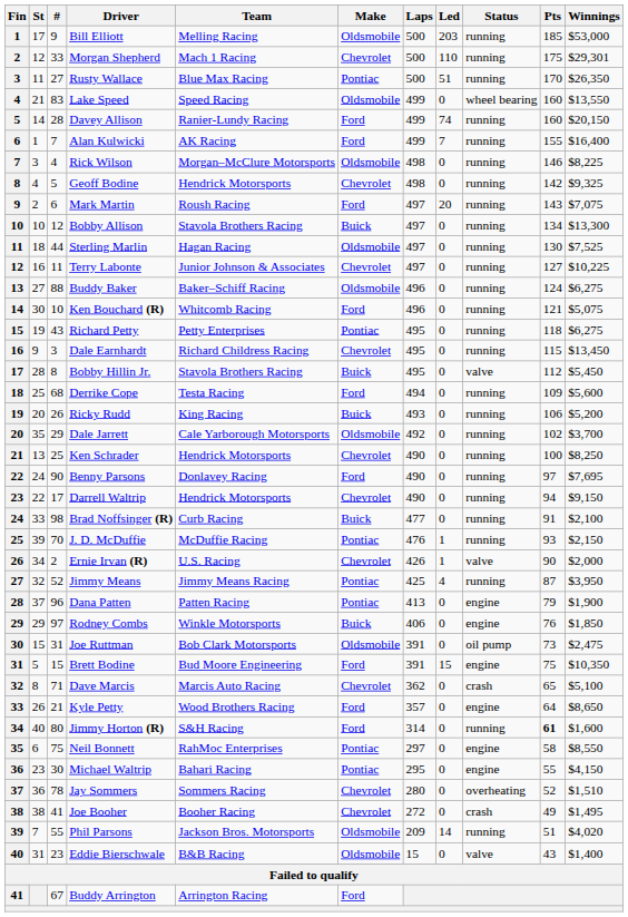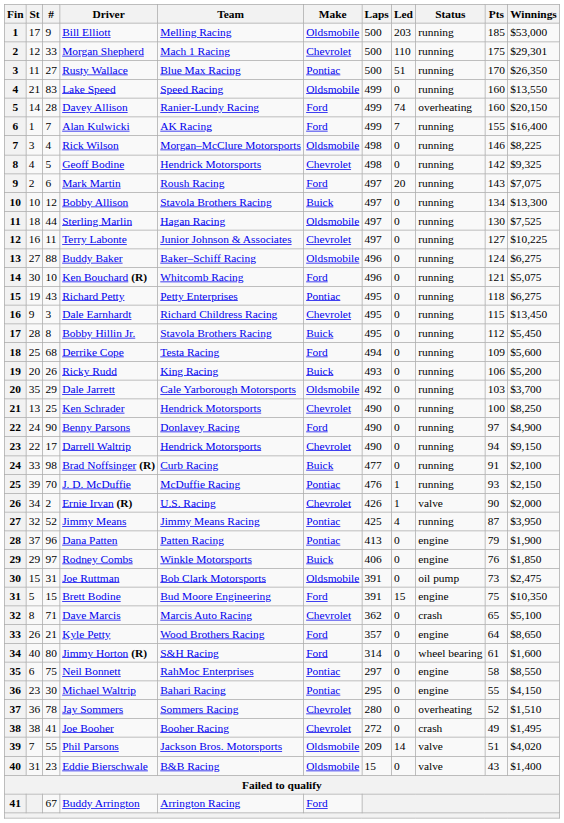 <table class="wikitable" style="font-size:95%">
 <tr>
 <th>Fin</th>
 <th>St</th>
 <th>#</th>
 <th>Driver</th>
 <th>Team</th>
 <th>Make</th>
 <th>Laps</th>
 <th>Led</th>
 <th>Status</th>
 <th>Pts</th>
 <th>Winnings</th>
 </tr>
 <tr>
 <th>1</th>
 <td>17</td>
 <td>9</td>
 <td><a href='#'>Bill Elliott</a></td>
 <td><a href='#'>Melling Racing</a></td>
 <td><a href='#'>Oldsmobile</a></td>
 <td>500</td>
 <td>203</td>
 <td>running</td>
 <td>185</td>
 <td>$53,000</td>
 </tr>
 <tr>
 <th>2</th>
 <td>12</td>
 <td>33</td>
 <td><a href='#'>Morgan Shepherd</a></td>
 <td><a href='#'>Mach 1 Racing</a></td>
 <td><a href='#'>Chevrolet</a></td>
 <td>500</td>
 <td>110</td>
 <td>running</td>
 <td>175</td>
 <td>$29,301</td>
 </tr>
 <tr>
 <th>3</th>
 <td>11</td>
 <td>27</td>
 <td><a href='#'>Rusty Wallace</a></td>
 <td><a href='#'>Blue Max Racing</a></td>
 <td><a href='#'>Pontiac</a></td>
 <td>500</td>
 <td>51</td>
 <td>running</td>
 <td>170</td>
 <td>$26,350</td>
 </tr>
 <tr>
 <th>4</th>
 <td>21</td>
 <td>83</td>
 <td><a href='#'>Lake Speed</a></td>
 <td><a href='#'>Speed Racing</a></td>
 <td><a href='#'>Oldsmobile</a></td>
 <td>499</td>
 <td>0</td>
-<td>wheel bearing</td>
+<td>running</td>
 <td>160</td>
 <td>$13,550</td>
 </tr>
 <tr>
 <th>5</th>
 <td>14</td>
 <td>28</td>
 <td><a href='#'>Davey Allison</a></td>
 <td><a href='#'>Ranier-Lundy Racing</a></td>
 <td><a href='#'>Ford</a></td>
 <td>499</td>
 <td>74</td>
-<td>running</td>
+<td>overheating</td>
 <td>160</td>
 <td>$20,150</td>
 </tr>
 <tr>
 <th>6</th>
 <td>1</td>
 <td>7</td>
 <td><a href='#'>Alan Kulwicki</a></td>
 <td><a href='#'>AK Racing</a></td>
 <td><a href='#'>Ford</a></td>
 <td>499</td>
 <td>7</td>
 <td>running</td>
 <td>155</td>
 <td>$16,400</td>
 </tr>
 <tr>
 <th>7</th>
 <td>3</td>
 <td>4</td>
 <td><a href='#'>Rick Wilson</a></td>
 <td><a href='#'>Morgan–McClure Motorsports</a></td>
 <td><a href='#'>Oldsmobile</a></td>
 <td>498</td>
 <td>0</td>
 <td>running</td>
 <td>146</td>
 <td>$8,225</td>
 </tr>
 <tr>
 <th>8</th>
 <td>4</td>
 <td>5</td>
 <td><a href='#'>Geoff Bodine</a></td>
 <td><a href='#'>Hendrick Motorsports</a></td>
 <td><a href='#'>Chevrolet</a></td>
 <td>498</td>
 <td>0</td>
 <td>running</td>
 <td>142</td>
 <td>$9,325</td>
 </tr>
 <tr>
 <th>9</th>
 <td>2</td>
 <td>6</td>
 <td><a href='#'>Mark Martin</a></td>
 <td><a href='#'>Roush Racing</a></td>
 <td><a href='#'>Ford</a></td>
 <td>497</td>
 <td>20</td>
 <td>running</td>
 <td>143</td>
 <td>$7,075</td>
 </tr>
 <tr>
 <th>10</th>
 <td>10</td>
 <td>12</td>
 <td><a href='#'>Bobby Allison</a></td>
 <td><a href='#'>Stavola Brothers Racing</a></td>
 <td><a href='#'>Buick</a></td>
 <td>497</td>
 <td>0</td>
 <td>running</td>
 <td>134</td>
 <td>$13,300</td>
 </tr>
 <tr>
 <th>11</th>
 <td>18</td>
 <td>44</td>
 <td><a href='#'>Sterling Marlin</a></td>
 <td><a href='#'>Hagan Racing</a></td>
 <td><a href='#'>Oldsmobile</a></td>
 <td>497</td>
 <td>0</td>
 <td>running</td>
 <td>130</td>
 <td>$7,525</td>
 </tr>
 <tr>
 <th>12</th>
 <td>16</td>
 <td>11</td>
 <td><a href='#'>Terry Labonte</a></td>
 <td><a href='#'>Junior Johnson & Associates</a></td>
 <td><a href='#'>Chevrolet</a></td>
 <td>497</td>
 <td>0</td>
 <td>running</td>
 <td>127</td>
 <td>$10,225</td>
 </tr>
 <tr>
 <th>13</th>
 <td>27</td>
 <td>88</td>
 <td><a href='#'>Buddy Baker</a></td>
 <td><a href='#'>Baker–Schiff Racing</a></td>
 <td><a href='#'>Oldsmobile</a></td>
 <td>496</td>
 <td>0</td>
 <td>running</td>
 <td>124</td>
 <td>$6,275</td>
 </tr>
 <tr>
 <th>14</th>
 <td>30</td>
 <td>10</td>
 <td><a href='#'>Ken Bouchard</a> <strong>(R)</strong></td>
 <td><a href='#'>Whitcomb Racing</a></td>
 <td><a href='#'>Ford</a></td>
 <td>496</td>
 <td>0</td>
 <td>running</td>
 <td>121</td>
 <td>$5,075</td>
 </tr>
 <tr>
 <th>15</th>
 <td>19</td>
 <td>43</td>
 <td><a href='#'>Richard Petty</a></td>
 <td><a href='#'>Petty Enterprises</a></td>
 <td><a href='#'>Pontiac</a></td>
 <td>495</td>
 <td>0</td>
 <td>running</td>
 <td>118</td>
 <td>$6,275</td>
 </tr>
 <tr>
 <th>16</th>
 <td>9</td>
 <td>3</td>
 <td><a href='#'>Dale Earnhardt</a></td>
 <td><a href='#'>Richard Childress Racing</a></td>
 <td><a href='#'>Chevrolet</a></td>
 <td>495</td>
 <td>0</td>
 <td>running</td>
 <td>115</td>
 <td>$13,450</td>
 </tr>
 <tr>
 <th>17</th>
 <td>28</td>
 <td>8</td>
 <td><a href='#'>Bobby Hillin Jr.</a></td>
 <td><a href='#'>Stavola Brothers Racing</a></td>
 <td><a href='#'>Buick</a></td>
 <td>495</td>
 <td>0</td>
-<td>valve</td>
+<td>running</td>
 <td>112</td>
 <td>$5,450</td>
 </tr>
 <tr>
 <th>18</th>
 <td>25</td>
 <td>68</td>
 <td><a href='#'>Derrike Cope</a></td>
 <td><a href='#'>Testa Racing</a></td>
 <td><a href='#'>Ford</a></td>
 <td>494</td>
 <td>0</td>
 <td>running</td>
 <td>109</td>
 <td>$5,600</td>
 </tr>
 <tr>
 <th>19</th>
 <td>20</td>
 <td>26</td>
 <td><a href='#'>Ricky Rudd</a></td>
 <td><a href='#'>King Racing</a></td>
 <td><a href='#'>Buick</a></td>
 <td>493</td>
 <td>0</td>
 <td>running</td>
 <td>106</td>
 <td>$5,200</td>
 </tr>
 <tr>
 <th>20</th>
 <td>35</td>
 <td>29</td>
 <td><a href='#'>Dale Jarrett</a></td>
 <td><a href='#'>Cale Yarborough Motorsports</a></td>
 <td><a href='#'>Oldsmobile</a></td>
 <td>492</td>
 <td>0</td>
 <td>running</td>
-<td>102</td>
+<td>103</td>
 <td>$3,700</td>
 </tr>
 <tr>
 <th>21</th>
 <td>13</td>
 <td>25</td>
 <td><a href='#'>Ken Schrader</a></td>
 <td><a href='#'>Hendrick Motorsports</a></td>
 <td><a href='#'>Chevrolet</a></td>
 <td>490</td>
 <td>0</td>
 <td>running</td>
 <td>100</td>
 <td>$8,250</td>
 </tr>
 <tr>
 <th>22</th>
 <td>24</td>
 <td>90</td>
 <td><a href='#'>Benny Parsons</a></td>
 <td><a href='#'>Donlavey Racing</a></td>
 <td><a href='#'>Ford</a></td>
 <td>490</td>
 <td>0</td>
 <td>running</td>
 <td>97</td>
-<td>$7,695</td>
+<td>$4,900</td>
 </tr>
 <tr>
 <th>23</th>
 <td>22</td>
 <td>17</td>
 <td><a href='#'>Darrell Waltrip</a></td>
 <td><a href='#'>Hendrick Motorsports</a></td>
 <td><a href='#'>Chevrolet</a></td>
 <td>490</td>
 <td>0</td>
 <td>running</td>
 <td>94</td>
 <td>$9,150</td>
 </tr>
 <tr>
 <th>24</th>
 <td>33</td>
 <td>98</td>
 <td><a href='#'>Brad Noffsinger</a> <strong>(R)</strong></td>
 <td><a href='#'>Curb Racing</a></td>
 <td><a href='#'>Buick</a></td>
 <td>477</td>
 <td>0</td>
 <td>running</td>
 <td>91</td>
 <td>$2,100</td>
 </tr>
 <tr>
 <th>25</th>
 <td>39</td>
 <td>70</td>
 <td><a href='#'>J. D. McDuffie</a></td>
 <td><a href='#'>McDuffie Racing</a></td>
 <td><a href='#'>Pontiac</a></td>
 <td>476</td>
 <td>1</td>
 <td>running</td>
 <td>93</td>
 <td>$2,150</td>
 </tr>
 <tr>
 <th>26</th>
 <td>34</td>
 <td>2</td>
 <td><a href='#'>Ernie Irvan</a> <strong>(R)</strong></td>
 <td><a href='#'>U.S. Racing</a></td>
 <td><a href='#'>Chevrolet</a></td>
 <td>426</td>
 <td>1</td>
 <td>valve</td>
 <td>90</td>
 <td>$2,000</td>
 </tr>
 <tr>
 <th>27</th>
 <td>32</td>
 <td>52</td>
 <td><a href='#'>Jimmy Means</a></td>
 <td><a href='#'>Jimmy Means Racing</a></td>
 <td><a href='#'>Pontiac</a></td>
 <td>425</td>
 <td>4</td>
 <td>running</td>
 <td>87</td>
 <td>$3,950</td>
 </tr>
 <tr>
 <th>28</th>
 <td>37</td>
 <td>96</td>
 <td><a href='#'>Dana Patten</a></td>
 <td><a href='#'>Patten Racing</a></td>
 <td><a href='#'>Pontiac</a></td>
 <td>413</td>
 <td>0</td>
 <td>engine</td>
 <td>79</td>
 <td>$1,900</td>
 </tr>
 <tr>
 <th>29</th>
 <td>29</td>
 <td>97</td>
 <td><a href='#'>Rodney Combs</a></td>
 <td><a href='#'>Winkle Motorsports</a></td>
 <td><a href='#'>Buick</a></td>
 <td>406</td>
 <td>0</td>
 <td>engine</td>
 <td>76</td>
 <td>$1,850</td>
 </tr>
 <tr>
 <th>30</th>
 <td>15</td>
 <td>31</td>
 <td><a href='#'>Joe Ruttman</a></td>
 <td><a href='#'>Bob Clark Motorsports</a></td>
 <td><a href='#'>Oldsmobile</a></td>
 <td>391</td>
 <td>0</td>
 <td>oil pump</td>
 <td>73</td>
 <td>$2,475</td>
 </tr>
 <tr>
 <th>31</th>
 <td>5</td>
 <td>15</td>
 <td><a href='#'>Brett Bodine</a></td>
 <td><a href='#'>Bud Moore Engineering</a></td>
 <td><a href='#'>Ford</a></td>
 <td>391</td>
 <td>15</td>
 <td>engine</td>
 <td>75</td>
 <td>$10,350</td>
 </tr>
 <tr>
 <th>32</th>
 <td>8</td>
 <td>71</td>
 <td><a href='#'>Dave Marcis</a></td>
 <td><a href='#'>Marcis Auto Racing</a></td>
 <td><a href='#'>Chevrolet</a></td>
 <td>362</td>
 <td>0</td>
 <td>crash</td>
 <td>65</td>
 <td>$5,100</td>
 </tr>
 <tr>
 <th>33</th>
 <td>26</td>
 <td>21</td>
 <td><a href='#'>Kyle Petty</a></td>
 <td><a href='#'>Wood Brothers Racing</a></td>
 <td><a href='#'>Ford</a></td>
 <td>357</td>
 <td>0</td>
 <td>engine</td>
 <td>64</td>
 <td>$8,650</td>
 </tr>
 <tr>
 <th>34</th>
 <td>40</td>
 <td>80</td>
 <td><a href='#'>Jimmy Horton</a> <strong>(R)</strong></td>
 <td><a href='#'>S&H Racing</a></td>
 <td><a href='#'>Ford</a></td>
 <td>314</td>
 <td>0</td>
-<td>running</td>
-<td><strong>61</strong></td>
+<td>wheel bearing</td>
+<td>61</td>
 <td>$1,600</td>
 </tr>
 <tr>
 <th>35</th>
 <td>6</td>
 <td>75</td>
 <td><a href='#'>Neil Bonnett</a></td>
 <td><a href='#'>RahMoc Enterprises</a></td>
 <td><a href='#'>Pontiac</a></td>
 <td>297</td>
 <td>0</td>
 <td>engine</td>
 <td>58</td>
 <td>$8,550</td>
 </tr>
 <tr>
 <th>36</th>
 <td>23</td>
 <td>30</td>
 <td><a href='#'>Michael Waltrip</a></td>
 <td><a href='#'>Bahari Racing</a></td>
 <td><a href='#'>Pontiac</a></td>
 <td>295</td>
 <td>0</td>
 <td>engine</td>
 <td>55</td>
 <td>$4,150</td>
 </tr>
 <tr>
 <th>37</th>
 <td>36</td>
 <td>78</td>
 <td><a href='#'>Jay Sommers</a></td>
 <td><a href='#'>Sommers Racing</a></td>
 <td><a href='#'>Chevrolet</a></td>
 <td>280</td>
 <td>0</td>
 <td>overheating</td>
 <td>52</td>
 <td>$1,510</td>
 </tr>
 <tr>
 <th>38</th>
 <td>38</td>
 <td>41</td>
 <td><a href='#'>Joe Booher</a></td>
 <td><a href='#'>Booher Racing</a></td>
 <td><a href='#'>Chevrolet</a></td>
 <td>272</td>
 <td>0</td>
 <td>crash</td>
 <td>49</td>
 <td>$1,495</td>
 </tr>
 <tr>
 <th>39</th>
 <td>7</td>
 <td>55</td>
 <td><a href='#'>Phil Parsons</a></td>
 <td><a href='#'>Jackson Bros. Motorsports</a></td>
 <td><a href='#'>Oldsmobile</a></td>
 <td>209</td>
 <td>14</td>
-<td>running</td>
+<td>valve</td>
 <td>51</td>
 <td>$4,020</td>
 </tr>
 <tr>
 <th>40</th>
 <td>31</td>
 <td>23</td>
 <td><a href='#'>Eddie Bierschwale</a></td>
 <td><a href='#'>B&B Racing</a></td>
 <td><a href='#'>Oldsmobile</a></td>
 <td>15</td>
 <td>0</td>
 <td>valve</td>
 <td>43</td>
 <td>$1,400</td>
 </tr>
 <tr>
 <th colspan="11">Failed to qualify</th>
 </tr>
 <tr>
 <th>41</th>
 <th></th>
 <td>67</td>
 <td><a href='#'>Buddy Arrington</a></td>
 <td><a href='#'>Arrington Racing</a></td>
 <td><a href='#'>Ford</a></td>
 <th colspan="5"></th>
 </tr>
 <tr>
 <th colspan="11"></th>
 </tr>
 </table>
